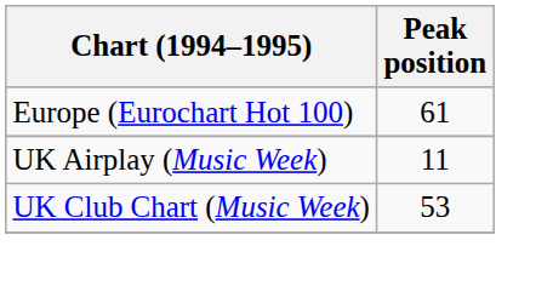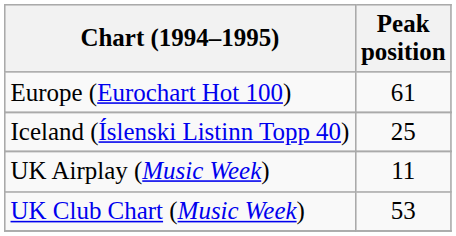 <table class="wikitable sortable">
 <tr>
 <th>Chart (1994–1995)</th>
 <th>Peak<br>position</th>
 </tr>
 <tr>
 <td>Europe (<a href='#'>Eurochart Hot 100</a>)</td>
 <td align="center">61</td>
 </tr>
 <tr>
+</tr>
+<tr>
+<td>Iceland (<a href='#'>Íslenski Listinn Topp 40</a>)</td>
+<td align="center">25</td>
 </tr>
 <tr>
 </tr>
 <tr>
 </tr>
 <tr>
 </tr>
 <tr>
 </tr>
 <tr>
 <td>UK Airplay (<em><a href='#'>Music Week</a></em>)</td>
 <td align="center">11</td>
 </tr>
 <tr>
 <td><a href='#'>UK Club Chart</a> (<em><a href='#'>Music Week</a></em>)</td>
 <td align="center">53</td>
 </tr>
 <tr>
 </tr>
 </table>
